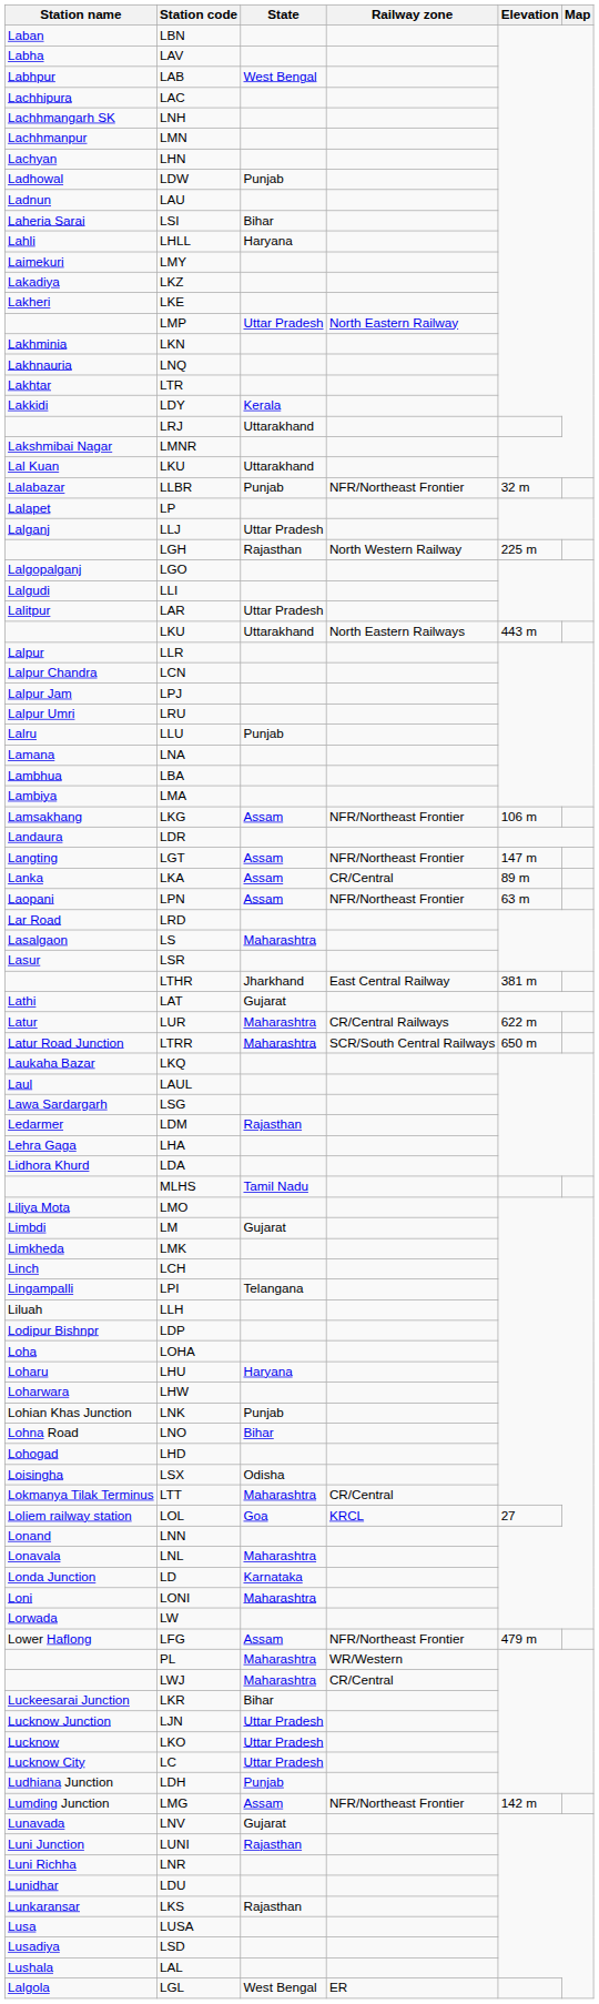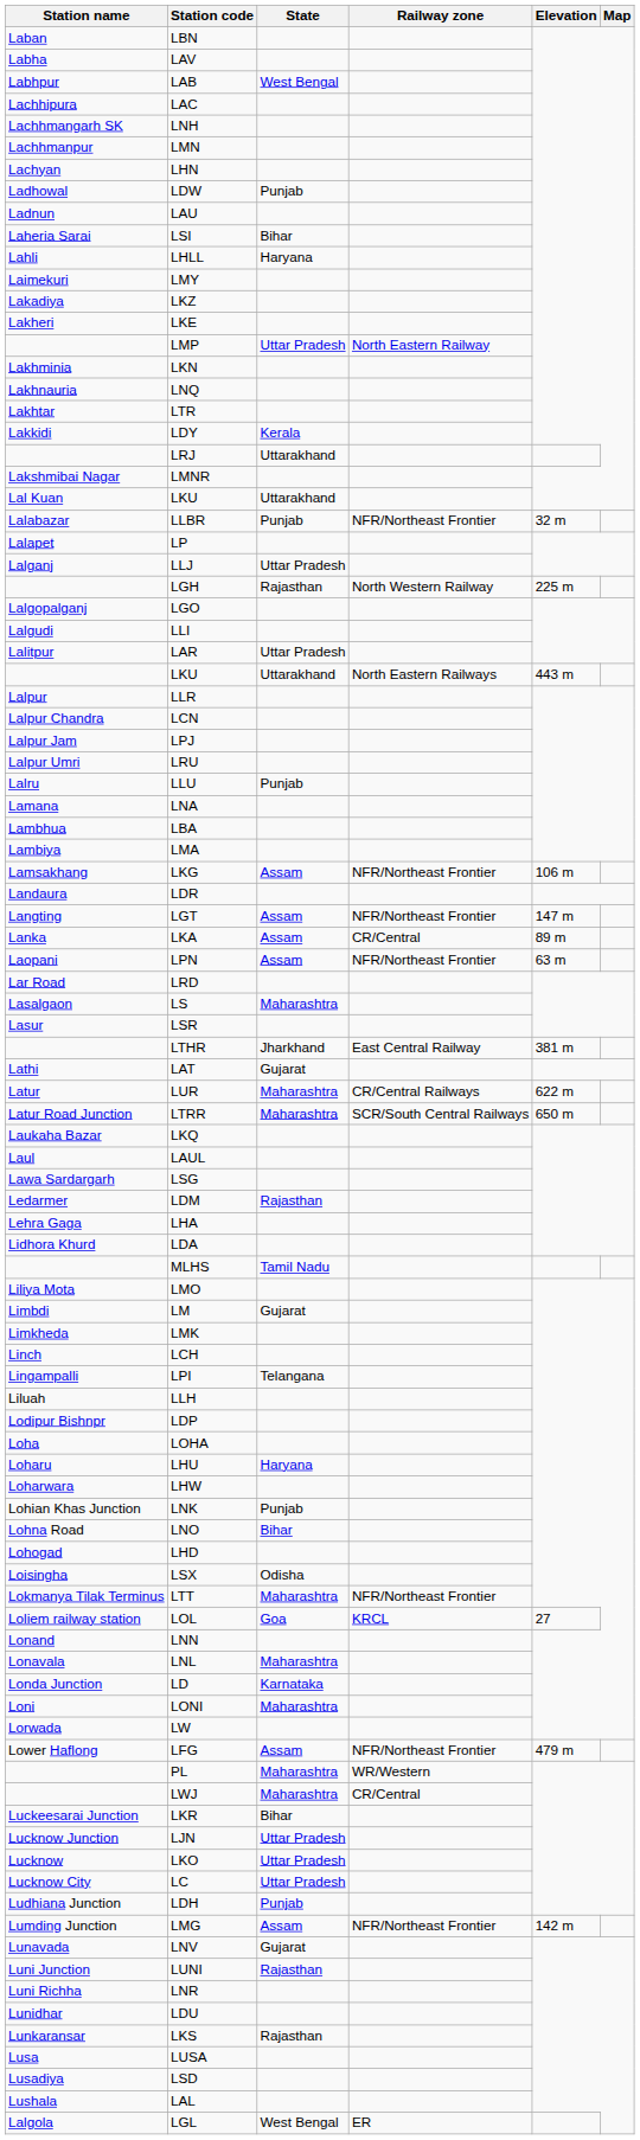 <table class="sortable wikitable">
 <tr>
 <th>Station name</th>
 <th>Station code</th>
 <th>State</th>
 <th>Railway zone</th>
 <th>Elevation</th>
 <th>Map</th>
 </tr>
 <tr>
 <td><a href='#'>Laban</a></td>
 <td>LBN</td>
 <td></td>
 <td></td>
 </tr>
 <tr>
 <td><a href='#'>Labha</a></td>
 <td>LAV</td>
 <td></td>
 <td></td>
 </tr>
 <tr>
 <td><a href='#'>Labhpur</a></td>
 <td>LAB</td>
 <td><a href='#'>West Bengal</a></td>
 <td></td>
 </tr>
 <tr>
 <td><a href='#'>Lachhipura</a></td>
 <td>LAC</td>
 <td></td>
 <td></td>
 </tr>
 <tr>
 <td><a href='#'>Lachhmangarh SK</a></td>
 <td>LNH</td>
 <td></td>
 <td></td>
 </tr>
 <tr>
 <td><a href='#'>Lachhmanpur</a></td>
 <td>LMN</td>
 <td></td>
 <td></td>
 </tr>
 <tr>
 <td><a href='#'>Lachyan</a></td>
 <td>LHN</td>
 <td></td>
 <td></td>
 </tr>
 <tr>
 <td><a href='#'>Ladhowal</a></td>
 <td>LDW</td>
 <td>Punjab</td>
 <td></td>
 </tr>
 <tr>
 <td><a href='#'>Ladnun</a></td>
 <td>LAU</td>
 <td></td>
 <td></td>
 </tr>
 <tr>
 <td><a href='#'>Laheria Sarai</a></td>
 <td>LSI</td>
 <td>Bihar</td>
 <td></td>
 </tr>
 <tr>
 <td><a href='#'>Lahli</a></td>
 <td>LHLL</td>
 <td>Haryana</td>
 <td></td>
 </tr>
 <tr>
 <td><a href='#'>Laimekuri</a></td>
 <td>LMY</td>
 <td></td>
 <td></td>
 </tr>
 <tr>
 <td><a href='#'>Lakadiya</a></td>
 <td>LKZ</td>
 <td></td>
 <td></td>
 </tr>
 <tr>
 <td><a href='#'>Lakheri</a></td>
 <td>LKE</td>
 <td></td>
 <td></td>
 </tr>
 <tr>
 <td></td>
 <td>LMP</td>
 <td><a href='#'>Uttar Pradesh</a></td>
 <td><a href='#'>North Eastern Railway</a></td>
 </tr>
 <tr>
 <td><a href='#'>Lakhminia</a></td>
 <td>LKN</td>
 <td></td>
 <td></td>
 </tr>
 <tr>
 <td><a href='#'>Lakhnauria</a></td>
 <td>LNQ</td>
 <td></td>
 <td></td>
 </tr>
 <tr>
 <td><a href='#'>Lakhtar</a></td>
 <td>LTR</td>
 <td></td>
 <td></td>
 </tr>
 <tr>
 <td><a href='#'>Lakkidi</a></td>
 <td>LDY</td>
 <td><a href='#'>Kerala</a></td>
 <td></td>
 </tr>
 <tr>
 <td></td>
 <td>LRJ</td>
 <td>Uttarakhand</td>
 <td></td>
 <td></td>
 </tr>
 <tr>
 <td><a href='#'>Lakshmibai Nagar</a></td>
 <td>LMNR</td>
 <td></td>
 <td></td>
 </tr>
 <tr>
 <td><a href='#'>Lal Kuan</a></td>
 <td>LKU</td>
 <td>Uttarakhand</td>
 <td></td>
 </tr>
 <tr>
 <td><a href='#'>Lalabazar</a></td>
 <td>LLBR</td>
 <td>Punjab</td>
 <td>NFR/Northeast Frontier</td>
 <td>32 m</td>
 <td></td>
 </tr>
 <tr>
 <td><a href='#'>Lalapet</a></td>
 <td>LP</td>
 <td></td>
 <td></td>
 </tr>
 <tr>
 <td><a href='#'>Lalganj</a></td>
 <td>LLJ</td>
 <td>Uttar Pradesh</td>
 <td></td>
 </tr>
 <tr>
 <td></td>
 <td>LGH</td>
 <td>Rajasthan</td>
 <td>North Western Railway</td>
 <td>225 m</td>
 <td></td>
 </tr>
 <tr>
 <td><a href='#'>Lalgopalganj</a></td>
 <td>LGO</td>
 <td></td>
 <td></td>
 </tr>
 <tr>
 <td><a href='#'>Lalgudi</a></td>
 <td>LLI</td>
 <td></td>
 <td></td>
 </tr>
 <tr>
 <td><a href='#'>Lalitpur</a></td>
 <td>LAR</td>
 <td>Uttar Pradesh</td>
 <td></td>
 </tr>
 <tr>
 <td></td>
 <td>LKU</td>
 <td>Uttarakhand</td>
 <td>North Eastern Railways</td>
 <td>443 m</td>
 <td></td>
 </tr>
 <tr>
 <td><a href='#'>Lalpur</a></td>
 <td>LLR</td>
 <td></td>
 <td></td>
 </tr>
 <tr>
 <td><a href='#'>Lalpur Chandra</a></td>
 <td>LCN</td>
 <td></td>
 <td></td>
 </tr>
 <tr>
 <td><a href='#'>Lalpur Jam</a></td>
 <td>LPJ</td>
 <td></td>
 <td></td>
 </tr>
 <tr>
 <td><a href='#'>Lalpur Umri</a></td>
 <td>LRU</td>
 <td></td>
 <td></td>
 </tr>
 <tr>
 <td><a href='#'>Lalru</a></td>
 <td>LLU</td>
 <td>Punjab</td>
 <td></td>
 </tr>
 <tr>
 <td><a href='#'>Lamana</a></td>
 <td>LNA</td>
 <td></td>
 <td></td>
 </tr>
 <tr>
 <td><a href='#'>Lambhua</a></td>
 <td>LBA</td>
 <td></td>
 <td></td>
 </tr>
 <tr>
 <td><a href='#'>Lambiya</a></td>
 <td>LMA</td>
 <td></td>
 <td></td>
 </tr>
 <tr>
 <td><a href='#'>Lamsakhang</a></td>
 <td>LKG</td>
 <td><a href='#'>Assam</a></td>
 <td>NFR/Northeast Frontier</td>
 <td>106 m</td>
 <td></td>
 </tr>
 <tr>
 <td><a href='#'>Landaura</a></td>
 <td>LDR</td>
 <td></td>
 <td></td>
 </tr>
 <tr>
 <td><a href='#'>Langting</a></td>
 <td>LGT</td>
 <td><a href='#'>Assam</a></td>
 <td>NFR/Northeast Frontier</td>
 <td>147 m</td>
 <td></td>
 </tr>
 <tr>
 <td><a href='#'>Lanka</a></td>
 <td>LKA</td>
 <td><a href='#'>Assam</a></td>
 <td>CR/Central</td>
 <td>89 m</td>
 <td></td>
 </tr>
 <tr>
 <td><a href='#'>Laopani</a></td>
 <td>LPN</td>
 <td><a href='#'>Assam</a></td>
 <td>NFR/Northeast Frontier</td>
 <td>63 m</td>
 <td></td>
 </tr>
 <tr>
 <td><a href='#'>Lar Road</a></td>
 <td>LRD</td>
 <td></td>
 <td></td>
 </tr>
 <tr>
 <td><a href='#'>Lasalgaon</a></td>
 <td>LS</td>
 <td><a href='#'>Maharashtra</a></td>
 <td></td>
 </tr>
 <tr>
 <td><a href='#'>Lasur</a></td>
 <td>LSR</td>
 <td></td>
 <td></td>
 </tr>
 <tr>
 <td></td>
 <td>LTHR</td>
 <td>Jharkhand</td>
 <td>East Central Railway</td>
 <td>381 m</td>
 <td></td>
 </tr>
 <tr>
 <td><a href='#'>Lathi</a></td>
 <td>LAT</td>
 <td>Gujarat</td>
 <td></td>
 </tr>
 <tr>
 <td><a href='#'>Latur</a></td>
 <td>LUR</td>
 <td><a href='#'>Maharashtra</a></td>
 <td>CR/Central Railways</td>
 <td>622 m</td>
 <td></td>
 </tr>
 <tr>
 <td><a href='#'>Latur Road Junction</a></td>
 <td>LTRR</td>
 <td><a href='#'>Maharashtra</a></td>
 <td>SCR/South Central Railways</td>
 <td>650 m</td>
 <td></td>
 </tr>
 <tr>
 <td><a href='#'>Laukaha Bazar</a></td>
 <td>LKQ</td>
 <td></td>
 <td></td>
 </tr>
 <tr>
 <td><a href='#'>Laul</a></td>
 <td>LAUL</td>
 <td></td>
 <td></td>
 </tr>
 <tr>
 <td><a href='#'>Lawa Sardargarh</a></td>
 <td>LSG</td>
 <td></td>
 <td></td>
 </tr>
 <tr>
 <td><a href='#'>Ledarmer</a></td>
 <td>LDM</td>
 <td><a href='#'>Rajasthan</a></td>
 <td></td>
 </tr>
 <tr>
 <td><a href='#'>Lehra Gaga</a></td>
 <td>LHA</td>
 <td></td>
 <td></td>
 </tr>
 <tr>
 <td><a href='#'>Lidhora Khurd</a></td>
 <td>LDA</td>
 <td></td>
 <td></td>
 </tr>
 <tr>
 <td></td>
 <td>MLHS</td>
 <td><a href='#'>Tamil Nadu</a></td>
 <td></td>
 <td></td>
 <td></td>
 </tr>
 <tr>
 <td><a href='#'>Liliya Mota</a></td>
 <td>LMO</td>
 <td></td>
 <td></td>
 </tr>
 <tr>
 <td><a href='#'>Limbdi</a></td>
 <td>LM</td>
 <td>Gujarat</td>
 <td></td>
 </tr>
 <tr>
 <td><a href='#'>Limkheda</a></td>
 <td>LMK</td>
 <td></td>
 <td></td>
 </tr>
 <tr>
 <td><a href='#'>Linch</a></td>
 <td>LCH</td>
 <td></td>
 <td></td>
 </tr>
 <tr>
 <td><a href='#'>Lingampalli</a></td>
 <td>LPI</td>
 <td>Telangana</td>
 <td></td>
 </tr>
 <tr>
 <td>Liluah</td>
 <td>LLH</td>
 <td></td>
 <td></td>
 </tr>
 <tr>
 <td><a href='#'>Lodipur Bishnpr</a></td>
 <td>LDP</td>
 <td></td>
 <td></td>
 </tr>
 <tr>
 <td><a href='#'>Loha</a></td>
 <td>LOHA</td>
 <td></td>
 <td></td>
 </tr>
 <tr>
 <td><a href='#'>Loharu</a></td>
 <td>LHU</td>
 <td><a href='#'>Haryana</a></td>
 <td></td>
 </tr>
 <tr>
 <td><a href='#'>Loharwara</a></td>
 <td>LHW</td>
 <td></td>
 <td></td>
 </tr>
 <tr>
 <td>Lohian Khas Junction</td>
 <td>LNK</td>
 <td>Punjab</td>
 <td></td>
 </tr>
 <tr>
 <td><a href='#'>Lohna</a> Road</td>
 <td>LNO</td>
 <td><a href='#'>Bihar</a></td>
 <td></td>
 </tr>
 <tr>
 <td><a href='#'>Lohogad</a></td>
 <td>LHD</td>
 <td></td>
 <td></td>
 </tr>
 <tr>
 <td><a href='#'>Loisingha</a></td>
 <td>LSX</td>
 <td>Odisha</td>
 <td></td>
 </tr>
 <tr>
 <td><a href='#'>Lokmanya Tilak Terminus</a></td>
 <td>LTT</td>
 <td><a href='#'>Maharashtra</a></td>
-<td>CR/Central</td>
+<td>NFR/Northeast Frontier</td>
 </tr>
 <tr>
 <td><a href='#'>Loliem railway station</a></td>
 <td>LOL</td>
 <td><a href='#'>Goa</a></td>
 <td><a href='#'>KRCL</a></td>
 <td>27</td>
 </tr>
 <tr>
 <td><a href='#'>Lonand</a></td>
 <td>LNN</td>
 <td></td>
 <td></td>
 </tr>
 <tr>
 <td><a href='#'>Lonavala</a></td>
 <td>LNL</td>
 <td><a href='#'>Maharashtra</a></td>
 <td></td>
 </tr>
 <tr>
 <td><a href='#'>Londa Junction</a></td>
 <td>LD</td>
 <td><a href='#'>Karnataka</a></td>
 <td></td>
 </tr>
 <tr>
 <td><a href='#'>Loni</a></td>
 <td>LONI</td>
 <td><a href='#'>Maharashtra</a></td>
 <td></td>
 </tr>
 <tr>
 <td><a href='#'>Lorwada</a></td>
 <td>LW</td>
 <td></td>
 <td></td>
 </tr>
 <tr>
 <td>Lower <a href='#'>Haflong</a></td>
 <td>LFG</td>
 <td><a href='#'>Assam</a></td>
 <td>NFR/Northeast Frontier</td>
 <td>479 m</td>
 <td></td>
 </tr>
 <tr>
 <td></td>
 <td>PL</td>
 <td><a href='#'>Maharashtra</a></td>
 <td>WR/Western</td>
 </tr>
 <tr>
 <td></td>
 <td>LWJ</td>
 <td><a href='#'>Maharashtra</a></td>
 <td>CR/Central</td>
 </tr>
 <tr>
 <td><a href='#'>Luckeesarai Junction</a></td>
 <td>LKR</td>
 <td>Bihar</td>
 <td></td>
 </tr>
 <tr>
 <td><a href='#'>Lucknow Junction</a></td>
 <td>LJN</td>
 <td><a href='#'>Uttar Pradesh</a></td>
 <td></td>
 </tr>
 <tr>
 <td><a href='#'>Lucknow</a></td>
 <td>LKO</td>
 <td><a href='#'>Uttar Pradesh</a></td>
 <td></td>
 </tr>
 <tr>
 <td><a href='#'>Lucknow City</a></td>
 <td>LC</td>
 <td><a href='#'>Uttar Pradesh</a></td>
 <td></td>
 </tr>
 <tr>
 <td><a href='#'>Ludhiana</a> Junction</td>
 <td>LDH</td>
 <td><a href='#'>Punjab</a></td>
 <td></td>
 </tr>
 <tr>
 <td><a href='#'>Lumding</a> Junction</td>
 <td>LMG</td>
 <td><a href='#'>Assam</a></td>
 <td>NFR/Northeast Frontier</td>
 <td>142 m</td>
 <td></td>
 </tr>
 <tr>
 <td><a href='#'>Lunavada</a></td>
 <td>LNV</td>
 <td>Gujarat</td>
 <td></td>
 </tr>
 <tr>
 <td><a href='#'>Luni Junction</a></td>
 <td>LUNI</td>
 <td><a href='#'>Rajasthan</a></td>
 <td></td>
 </tr>
 <tr>
 <td><a href='#'>Luni Richha</a></td>
 <td>LNR</td>
 <td></td>
 <td></td>
 </tr>
 <tr>
 <td><a href='#'>Lunidhar</a></td>
 <td>LDU</td>
 <td></td>
 <td></td>
 </tr>
 <tr>
 <td><a href='#'>Lunkaransar</a></td>
 <td>LKS</td>
 <td>Rajasthan</td>
 <td></td>
 </tr>
 <tr>
 <td><a href='#'>Lusa</a></td>
 <td>LUSA</td>
 <td></td>
 <td></td>
 </tr>
 <tr>
 <td><a href='#'>Lusadiya</a></td>
 <td>LSD</td>
 <td></td>
 <td></td>
 </tr>
 <tr>
 <td><a href='#'>Lushala</a></td>
 <td>LAL</td>
 <td></td>
 <td></td>
 </tr>
 <tr>
 <td><a href='#'>Lalgola</a></td>
 <td>LGL</td>
 <td>West Bengal</td>
 <td>ER</td>
 <td></td>
 </tr>
 </table>
